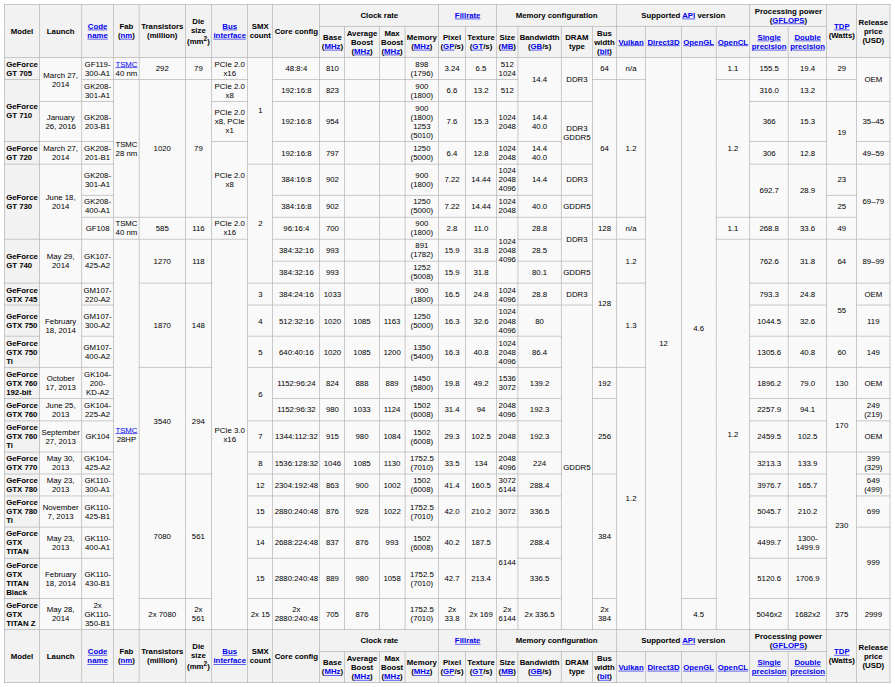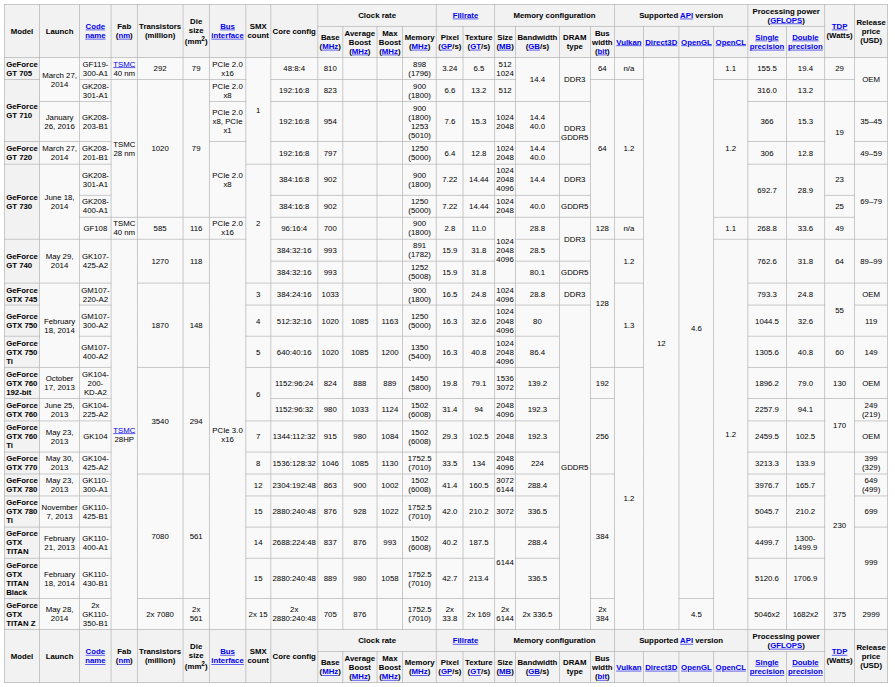 <table class="wikitable sortable sort-under mw-datatable" style="font-size: 80%; text-align: center;">
 <tr>
 <th rowspan="2">Model</th>
 <th rowspan="2">Launch</th>
 <th rowspan="2"><a href='#'>Code name</a></th>
 <th rowspan="2">Fab (<a href='#'>nm</a>)</th>
 <th rowspan="2">Transistors (million)</th>
 <th rowspan="2">Die size (mm<sup>2</sup>)</th>
 <th rowspan="2"><a href='#'>Bus</a> <a href='#'>interface</a></th>
 <th rowspan="2">SMX count</th>
 <th rowspan="2">Core config</th>
 <th colspan="4">Clock rate</th>
 <th colspan="2"><a href='#'>Fillrate</a></th>
 <th colspan="4">Memory configuration</th>
 <th colspan="4">Supported <a href='#'>API</a> version</th>
 <th colspan="2">Processing power (<a href='#'>GFLOPS</a>)</th>
 <th rowspan="2"><a href='#'>TDP</a> (Watts)</th>
 <th rowspan="2">Release price (USD)</th>
 </tr>
 <tr>
 <th>Base (<a href='#'>MHz</a>)</th>
 <th>Average Boost (<a href='#'>MHz</a>)</th>
 <th>Max Boost (<a href='#'>MHz</a>)</th>
 <th>Memory (<a href='#'>MHz</a>)</th>
 <th>Pixel (<a href='#'>GP</a>/s)</th>
 <th>Texture (<a href='#'>GT</a>/s)</th>
 <th>Size (<a href='#'>MB</a>)</th>
 <th>Bandwidth (<a href='#'>GB</a>/s)</th>
 <th>DRAM type</th>
 <th>Bus width (<a href='#'>bit</a>)</th>
 <th><a href='#'>Vulkan</a></th>
 <th><a href='#'>Direct3D</a></th>
 <th><a href='#'>OpenGL</a></th>
 <th><a href='#'>OpenCL</a></th>
 <th><a href='#'>Single precision</a></th>
 <th><a href='#'>Double precision</a></th>
 </tr>
 <tr>
 <th style="text-align:left;">GeForce GT 705</th>
 <td rowspan="2">March 27, 2014</td>
 <td>GF119-300-A1</td>
 <td><a href='#'>TSMC</a> 40 nm</td>
 <td>292</td>
 <td>79</td>
 <td>PCIe 2.0 x16</td>
 <td rowspan="4">1</td>
 <td>48:8:4</td>
 <td>810</td>
 <td></td>
 <td></td>
 <td>898<br>(1796)</td>
 <td>3.24</td>
 <td>6.5</td>
 <td>512<br>1024</td>
 <td rowspan="2">14.4</td>
 <td rowspan="2">DDR3</td>
 <td>64</td>
 <td>n/a</td>
 <td rowspan="21">12</td>
 <td rowspan="20">4.6</td>
 <td>1.1</td>
 <td>155.5</td>
 <td>19.4</td>
 <td>29</td>
 <td rowspan="2">OEM</td>
 </tr>
 <tr>
 <th rowspan="2" style="text-align:left;">GeForce GT 710</th>
 <td>GK208-301-A1</td>
 <td rowspan="5">TSMC 28 nm</td>
 <td rowspan="5">1020</td>
 <td rowspan="5">79</td>
 <td>PCIe 2.0 x8</td>
 <td>192:16:8</td>
 <td>823</td>
 <td></td>
 <td></td>
 <td>900 (1800)</td>
 <td>6.6</td>
 <td>13.2</td>
 <td>512</td>
 <td rowspan="5">64</td>
 <td rowspan="5">1.2</td>
 <td rowspan="5">1.2</td>
 <td>316.0</td>
 <td>13.2</td>
 <td></td>
 </tr>
 <tr>
 <td>January 26, 2016</td>
 <td>GK208-203-B1</td>
 <td>PCIe 2.0 x8, PCIe x1</td>
 <td>192:16:8</td>
 <td>954</td>
 <td></td>
 <td></td>
 <td>900 (1800)<br>1253 (5010)</td>
 <td>7.6</td>
 <td>15.3</td>
 <td>1024<br>2048</td>
 <td>14.4<br>40.0</td>
 <td rowspan="2">DDR3<br>GDDR5</td>
 <td>366</td>
 <td>15.3</td>
 <td rowspan="2">19</td>
 <td>35–45</td>
 </tr>
 <tr>
 <th style="text-align:left;">GeForce GT 720</th>
 <td>March 27, 2014</td>
 <td>GK208-201-B1</td>
 <td rowspan="3">PCIe 2.0 x8</td>
 <td>192:16:8</td>
 <td>797</td>
 <td></td>
 <td></td>
 <td>1250<br>(5000)</td>
 <td>6.4</td>
 <td>12.8</td>
 <td>1024<br>2048</td>
 <td>14.4<br>40.0</td>
 <td>306</td>
 <td>12.8</td>
 <td>49–59</td>
 </tr>
 <tr>
 <th rowspan="3" style="text-align:left;">GeForce GT 730<br></th>
 <td rowspan="3">June 18, 2014</td>
 <td>GK208-301-A1</td>
 <td rowspan="5">2</td>
 <td>384:16:8</td>
 <td>902</td>
 <td></td>
 <td></td>
 <td>900<br>(1800)</td>
 <td>7.22</td>
 <td>14.44</td>
 <td>1024<br>2048<br>4096</td>
 <td>14.4</td>
 <td>DDR3</td>
 <td rowspan="2">692.7</td>
 <td rowspan="2">28.9</td>
 <td>23</td>
 <td rowspan="3">69–79</td>
 </tr>
 <tr>
 <td>GK208-400-A1</td>
 <td>384:16:8</td>
 <td>902</td>
 <td></td>
 <td></td>
 <td>1250<br>(5000)</td>
 <td>7.22</td>
 <td>14.44</td>
 <td>1024<br>2048</td>
 <td>40.0</td>
 <td>GDDR5</td>
 <td>25</td>
 </tr>
 <tr>
 <td>GF108</td>
 <td>TSMC 40 nm</td>
 <td>585</td>
 <td>116</td>
 <td>PCIe 2.0 x16</td>
 <td>96:16:4</td>
 <td>700</td>
 <td></td>
 <td></td>
 <td>900<br>(1800)</td>
 <td>2.8</td>
 <td>11.0</td>
 <td rowspan="3">1024<br>2048<br>4096</td>
 <td>28.8</td>
 <td rowspan="2">DDR3</td>
 <td>128</td>
 <td>n/a</td>
 <td>1.1</td>
 <td>268.8</td>
 <td>33.6</td>
 <td>49</td>
 </tr>
 <tr>
 <th rowspan="2" style="text-align:left;">GeForce GT 740</th>
 <td rowspan="2">May 29, 2014</td>
 <td rowspan="2">GK107-425-A2</td>
 <td rowspan="14"><a href='#'>TSMC</a><br>28HP</td>
 <td rowspan="2">1270</td>
 <td rowspan="2">118</td>
 <td rowspan="14">PCIe 3.0 x16</td>
 <td>384:32:16</td>
 <td>993</td>
 <td></td>
 <td></td>
 <td>891<br>(1782)</td>
 <td>15.9</td>
 <td>31.8</td>
 <td>28.5</td>
 <td rowspan="5">128</td>
 <td rowspan="2">1.2</td>
 <td rowspan="14">1.2</td>
 <td rowspan="2">762.6</td>
 <td rowspan="2">31.8</td>
 <td rowspan="2">64</td>
 <td rowspan="2">89–99</td>
 </tr>
 <tr>
 <td>384:32:16</td>
 <td>993</td>
 <td></td>
 <td></td>
 <td>1252<br>(5008)</td>
 <td>15.9</td>
 <td>31.8</td>
 <td>80.1</td>
 <td>GDDR5</td>
 </tr>
 <tr>
 <th style="text-align:left;">GeForce GTX 745</th>
 <td rowspan="3">February 18, 2014</td>
 <td>GM107-220-A2</td>
 <td rowspan="3">1870</td>
 <td rowspan="3">148</td>
 <td>3</td>
 <td>384:24:16</td>
 <td>1033</td>
 <td></td>
 <td></td>
 <td>900<br>(1800)</td>
 <td>16.5</td>
 <td>24.8</td>
 <td>1024<br>4096</td>
 <td>28.8</td>
 <td>DDR3</td>
 <td rowspan="3">1.3</td>
 <td>793.3</td>
 <td>24.8</td>
 <td rowspan="2">55</td>
 <td>OEM</td>
 </tr>
 <tr>
 <th style="text-align:left;">GeForce GTX 750</th>
 <td>GM107-300-A2</td>
 <td>4</td>
 <td>512:32:16</td>
 <td>1020</td>
 <td>1085</td>
 <td>1163</td>
 <td>1250<br>(5000)</td>
 <td>16.3</td>
 <td>32.6</td>
 <td>1024<br>2048<br>4096</td>
 <td>80</td>
 <td rowspan="11">GDDR5</td>
 <td>1044.5</td>
 <td>32.6</td>
 <td>119</td>
 </tr>
 <tr>
 <th style="text-align:left;">GeForce GTX 750 Ti</th>
 <td>GM107-400-A2</td>
 <td>5</td>
 <td>640:40:16</td>
 <td>1020</td>
 <td>1085</td>
 <td>1200</td>
 <td>1350<br>(5400)</td>
 <td>16.3</td>
 <td>40.8</td>
 <td>1024<br>2048<br>4096</td>
 <td>86.4</td>
 <td>1305.6</td>
 <td>40.8</td>
 <td>60</td>
 <td>149</td>
 </tr>
 <tr>
 <th style="text-align:left;">GeForce GTX 760 192-bit</th>
 <td>October 17, 2013</td>
 <td>GK104-200-KD-A2</td>
 <td rowspan="4">3540</td>
 <td rowspan="4">294</td>
 <td rowspan="2">6</td>
 <td>1152:96:24</td>
 <td>824</td>
 <td>888</td>
 <td>889</td>
 <td>1450<br>(5800)</td>
 <td>19.8</td>
-<td>49.2</td>
+<td>79.1</td>
 <td>1536<br>3072</td>
 <td>139.2</td>
 <td>192</td>
 <td rowspan="9">1.2</td>
 <td>1896.2</td>
 <td>79.0</td>
 <td>130</td>
 <td>OEM</td>
 </tr>
 <tr>
 <th style="text-align:left;">GeForce GTX 760</th>
 <td>June 25, 2013</td>
 <td>GK104-225-A2</td>
 <td>1152:96:32</td>
 <td>980</td>
 <td>1033</td>
 <td>1124</td>
 <td>1502<br>(6008)</td>
 <td>31.4</td>
 <td>94</td>
 <td>2048<br>4096</td>
 <td>192.3</td>
 <td rowspan="3">256</td>
 <td>2257.9</td>
 <td>94.1</td>
 <td rowspan="2">170</td>
 <td>249 (219)</td>
 </tr>
 <tr>
 <th style="text-align:left;">GeForce GTX 760 Ti</th>
-<td>September 27, 2013</td>
+<td>May 23, 2013</td>
 <td>GK104</td>
 <td>7</td>
 <td>1344:112:32</td>
 <td>915</td>
 <td>980</td>
 <td>1084</td>
 <td>1502<br>(6008)</td>
 <td>29.3</td>
 <td>102.5</td>
 <td>2048</td>
 <td>192.3</td>
 <td>2459.5</td>
 <td>102.5</td>
 <td>OEM</td>
 </tr>
 <tr>
 <th style="text-align:left;">GeForce GTX 770</th>
 <td>May 30, 2013</td>
 <td>GK104-425-A2</td>
 <td>8</td>
 <td>1536:128:32</td>
 <td>1046</td>
 <td>1085</td>
 <td>1130</td>
 <td>1752.5<br>(7010)</td>
 <td>33.5</td>
 <td>134</td>
 <td>2048 4096</td>
 <td>224</td>
 <td>3213.3</td>
 <td>133.9</td>
 <td rowspan="5">230</td>
 <td>399 (329)</td>
 </tr>
 <tr>
 <th style="text-align:left;">GeForce GTX 780</th>
 <td>May 23, 2013</td>
 <td>GK110-300-A1</td>
 <td rowspan="4">7080</td>
 <td rowspan="4">561</td>
 <td>12</td>
 <td>2304:192:48</td>
 <td>863</td>
 <td>900</td>
 <td>1002</td>
 <td>1502<br>(6008)</td>
 <td>41.4</td>
 <td>160.5</td>
 <td>3072 6144</td>
 <td>288.4</td>
 <td rowspan="4">384</td>
 <td>3976.7</td>
 <td>165.7</td>
 <td>649 (499)</td>
 </tr>
 <tr>
 <th style="text-align:left;">GeForce GTX 780 Ti</th>
 <td>November 7, 2013</td>
 <td>GK110-425-B1</td>
 <td>15</td>
 <td>2880:240:48</td>
 <td>876</td>
 <td>928</td>
 <td>1022</td>
 <td>1752.5<br>(7010)</td>
 <td>42.0</td>
 <td>210.2</td>
 <td>3072</td>
 <td>336.5</td>
 <td>5045.7</td>
 <td>210.2</td>
 <td>699</td>
 </tr>
 <tr>
 <th style="text-align:left;">GeForce GTX TITAN</th>
-<td>May 23, 2013</td>
+<td>February 21, 2013</td>
 <td>GK110-400-A1</td>
 <td>14</td>
 <td>2688:224:48</td>
 <td>837</td>
 <td>876</td>
 <td>993</td>
 <td>1502<br>(6008)</td>
 <td>40.2</td>
 <td>187.5</td>
 <td rowspan="2">6144</td>
 <td>288.4</td>
 <td>4499.7</td>
 <td>1300-1499.9</td>
 <td rowspan="2">999</td>
 </tr>
 <tr>
 <th style="text-align:left;">GeForce GTX TITAN Black</th>
 <td>February 18, 2014</td>
 <td>GK110-430-B1</td>
 <td>15</td>
 <td>2880:240:48</td>
 <td>889</td>
 <td>980</td>
 <td>1058</td>
 <td>1752.5<br>(7010)</td>
 <td>42.7</td>
 <td>213.4</td>
 <td>336.5</td>
 <td>5120.6</td>
 <td>1706.9</td>
 </tr>
 <tr>
 <th style="text-align:left;">GeForce GTX TITAN Z</th>
 <td>May 28, 2014</td>
 <td>2x GK110-350-B1</td>
 <td>2x 7080</td>
 <td>2x 561</td>
 <td>2x 15</td>
 <td>2x 2880:240:48</td>
 <td>705</td>
 <td>876</td>
 <td></td>
 <td>1752.5<br>(7010)</td>
 <td>2x 33.8</td>
 <td>2x 169</td>
 <td>2x 6144</td>
 <td>2x 336.5</td>
 <td>2x 384</td>
 <td>4.5</td>
 <td>5046x2</td>
 <td>1682x2</td>
 <td>375</td>
 <td>2999</td>
 </tr>
 <tr>
 <th rowspan="2">Model</th>
 <th rowspan="2">Launch</th>
 <th rowspan="2"><a href='#'>Code name</a></th>
 <th rowspan="2">Fab (<a href='#'>nm</a>)</th>
 <th rowspan="2">Transistors (million)</th>
 <th rowspan="2">Die size (mm<sup>2</sup>)</th>
 <th rowspan="2"><a href='#'>Bus</a> <a href='#'>interface</a></th>
 <th rowspan="2">SMX count</th>
 <th rowspan="2">Core config</th>
 <th colspan="4">Clock rate</th>
 <th colspan="2"><a href='#'>Fillrate</a></th>
 <th colspan="4">Memory configuration</th>
 <th colspan="4">Supported <a href='#'>API</a> version</th>
 <th colspan="2">Processing power (<a href='#'>GFLOPS</a>)</th>
 <th rowspan="2"><a href='#'>TDP</a> (Watts)</th>
 <th rowspan="2">Release price (USD)</th>
 </tr>
 <tr>
 <th>Base (<a href='#'>MHz</a>)</th>
 <th>Average Boost (<a href='#'>MHz</a>)</th>
 <th>Max Boost (<a href='#'>MHz</a>)</th>
 <th>Memory (<a href='#'>MHz</a>)</th>
 <th>Pixel (<a href='#'>GP</a>/s)</th>
 <th>Texture (<a href='#'>GT</a>/s)</th>
 <th>Size (<a href='#'>MB</a>)</th>
 <th>Bandwidth (<a href='#'>GB</a>/s)</th>
 <th>DRAM type</th>
 <th>Bus width (<a href='#'>bit</a>)</th>
 <th><a href='#'>Vulkan</a></th>
 <th><a href='#'>Direct3D</a></th>
 <th><a href='#'>OpenGL</a></th>
 <th><a href='#'>OpenCL</a></th>
 <th><a href='#'>Single precision</a></th>
 <th><a href='#'>Double precision</a></th>
 </tr>
 </table>
